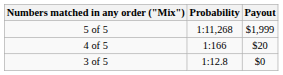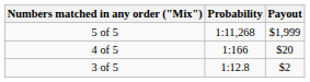 <table class="wikitable">
 <tr>
 <th>Numbers matched in any order ("Mix")</th>
 <th>Probability</th>
 <th>Payout</th>
 </tr>
 <tr align="center">
 <td>5 of 5</td>
 <td>1:11,268</td>
 <td>$1,999</td>
 </tr>
 <tr align="center">
 <td>4 of 5</td>
 <td>1:166</td>
 <td>$20</td>
 </tr>
 <tr align="center">
 <td>3 of 5</td>
 <td>1:12.8</td>
-<td>$0</td>
+<td>$2</td>
 </tr>
 </table>
